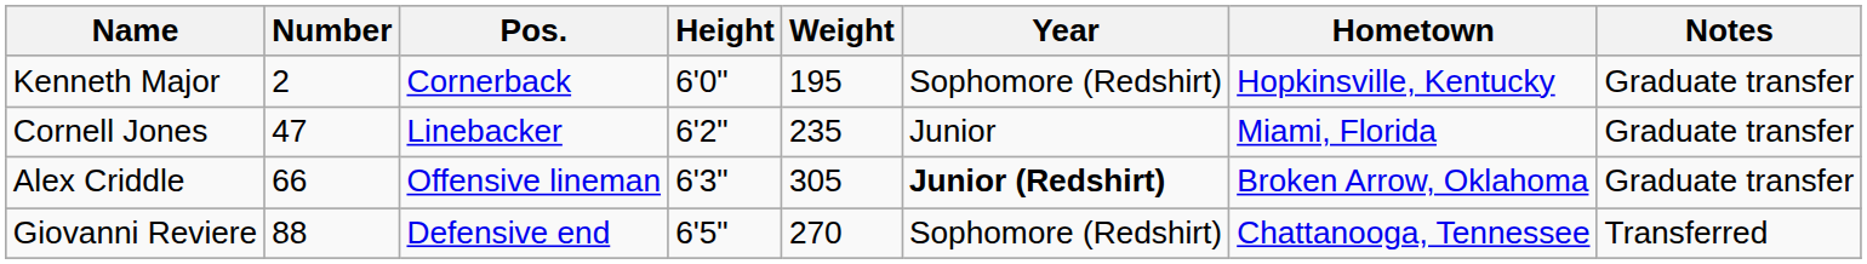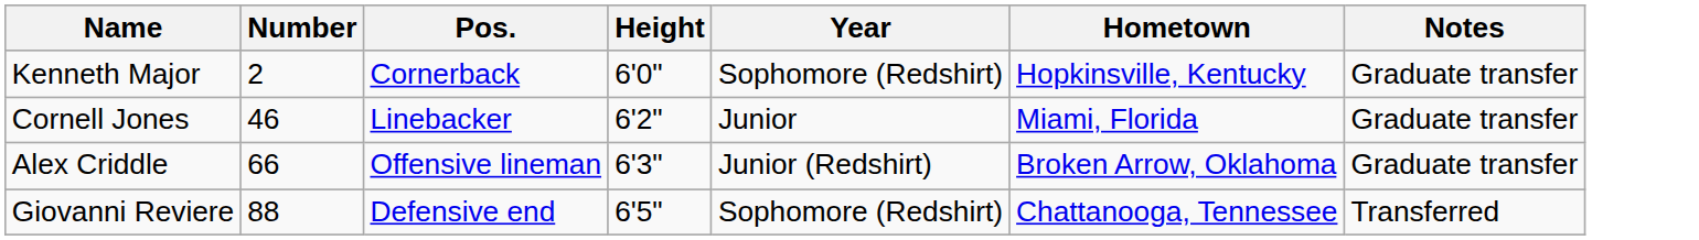 <table class="wikitable sortable">
 <tr>
 <th>Name</th>
 <th>Number</th>
 <th>Pos.</th>
 <th>Height</th>
-<th>Weight</th>
 <th>Year</th>
 <th>Hometown</th>
 <th>Notes</th>
 </tr>
 <tr>
 <td>Kenneth Major</td>
 <td>2</td>
 <td><a href='#'>Cornerback</a></td>
 <td>6'0"</td>
-<td>195</td>
 <td>Sophomore (Redshirt)</td>
 <td><a href='#'>Hopkinsville, Kentucky</a></td>
 <td>Graduate transfer</td>
 </tr>
 <tr>
 <td>Cornell Jones</td>
-<td>47</td>
+<td>46</td>
 <td><a href='#'>Linebacker</a></td>
 <td>6'2"</td>
-<td>235</td>
 <td>Junior</td>
 <td><a href='#'>Miami, Florida</a></td>
 <td>Graduate transfer</td>
 </tr>
 <tr>
 <td>Alex Criddle</td>
 <td>66</td>
 <td><a href='#'>Offensive lineman</a></td>
 <td>6'3"</td>
-<td>305</td>
-<td><strong>Junior (Redshirt)</strong></td>
+<td>Junior (Redshirt)</td>
 <td><a href='#'>Broken Arrow, Oklahoma</a></td>
 <td>Graduate transfer</td>
 </tr>
 <tr>
 <td>Giovanni Reviere</td>
 <td>88</td>
 <td><a href='#'>Defensive end</a></td>
 <td>6'5"</td>
-<td>270</td>
 <td>Sophomore (Redshirt)</td>
 <td><a href='#'>Chattanooga, Tennessee</a></td>
 <td>Transferred</td>
 </tr>
 </table>
